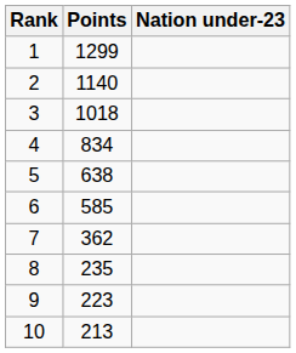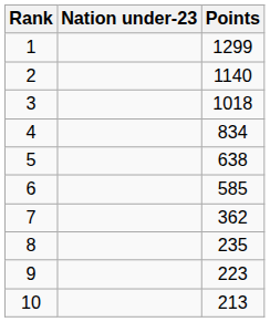 <table class="wikitable sortable">
 <tr>
 <th>Rank</th>
+<th>Nation under-23</th>
 <th>Points</th>
-<th>Nation under-23</th>
 </tr>
 <tr>
 <td align=center>1</td>
+<td></td>
 <td align=center>1299</td>
-<td></td>
 </tr>
 <tr>
 <td align=center>2</td>
+<td></td>
 <td align=center>1140</td>
-<td></td>
 </tr>
 <tr>
 <td align=center>3</td>
+<td></td>
 <td align=center>1018</td>
-<td></td>
 </tr>
 <tr>
 <td align=center>4</td>
+<td></td>
 <td align=center>834</td>
-<td></td>
 </tr>
 <tr>
 <td align=center>5</td>
+<td></td>
 <td align=center>638</td>
-<td></td>
 </tr>
 <tr>
 <td align=center>6</td>
+<td></td>
 <td align=center>585</td>
-<td></td>
 </tr>
 <tr>
 <td align=center>7</td>
+<td></td>
 <td align=center>362</td>
-<td></td>
 </tr>
 <tr>
 <td align=center>8</td>
+<td></td>
 <td align=center>235</td>
-<td></td>
 </tr>
 <tr>
 <td align=center>9</td>
+<td></td>
 <td align=center>223</td>
-<td></td>
 </tr>
 <tr>
 <td align=center>10</td>
+<td></td>
 <td align=center>213</td>
-<td></td>
 </tr>
 </table>
